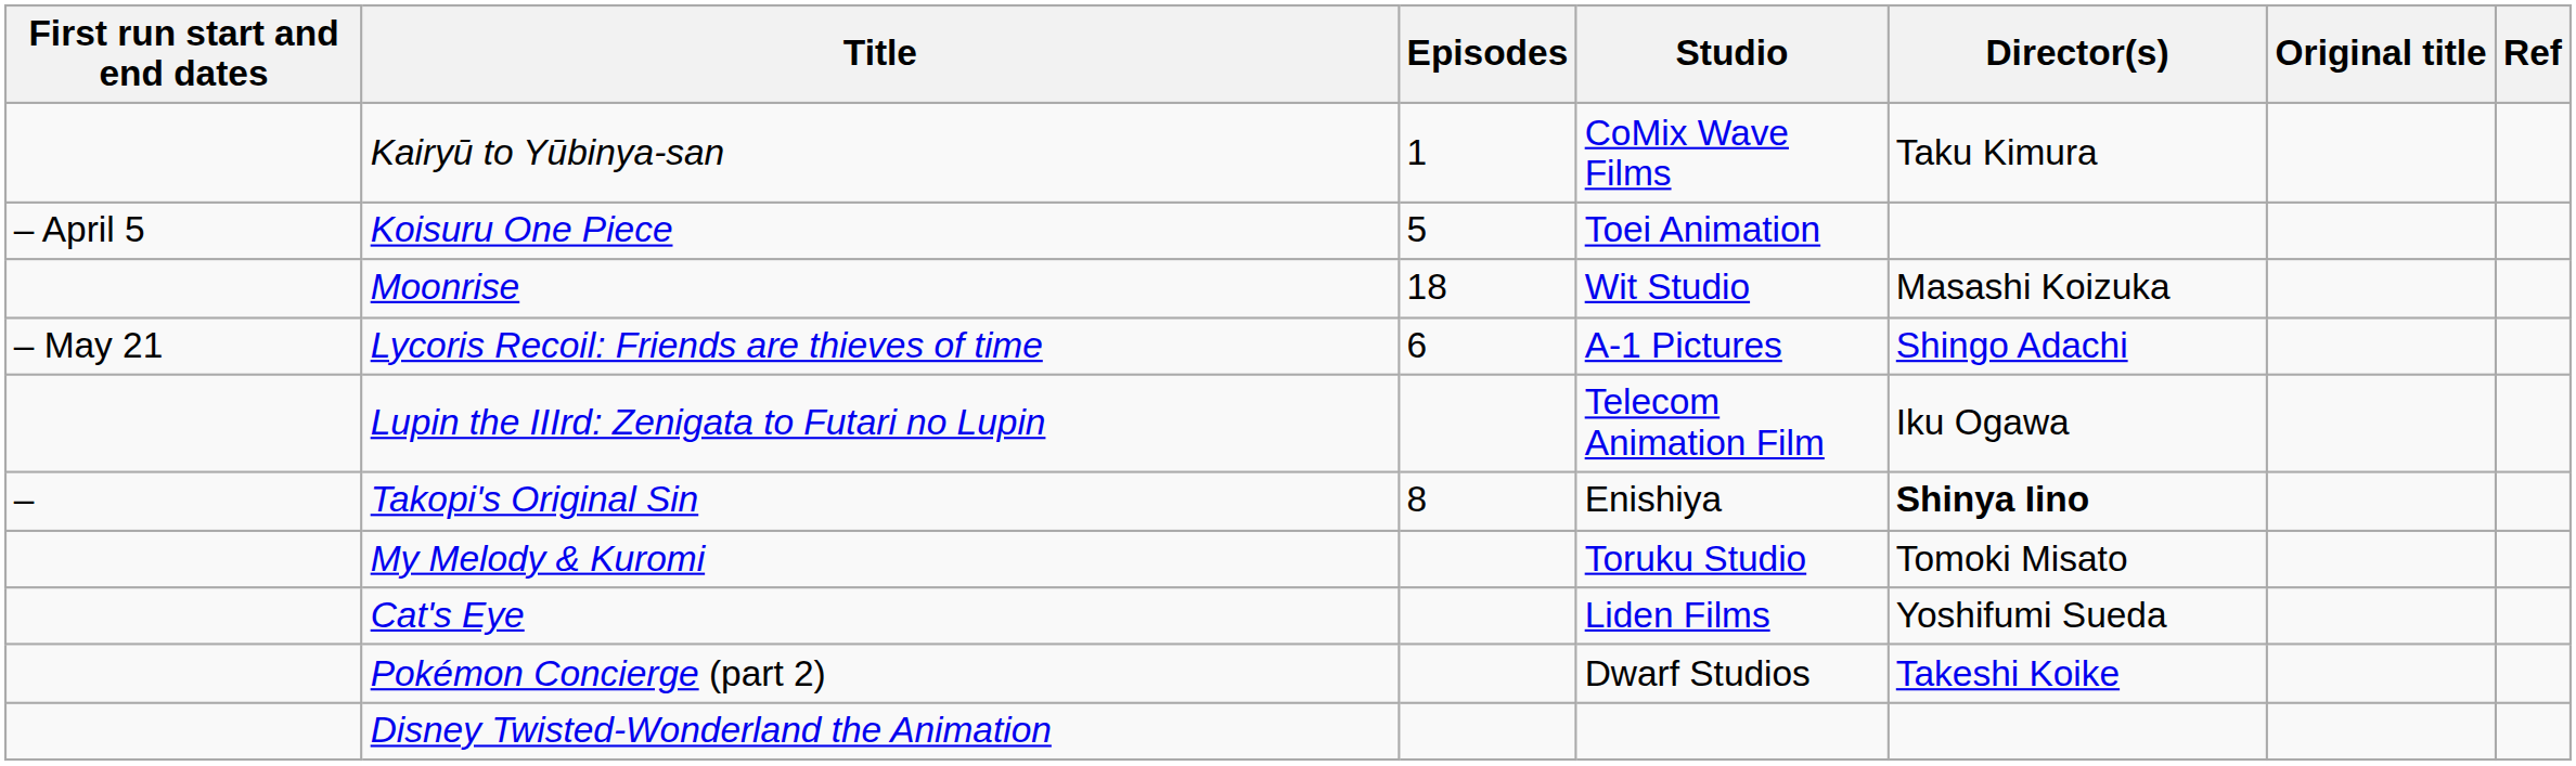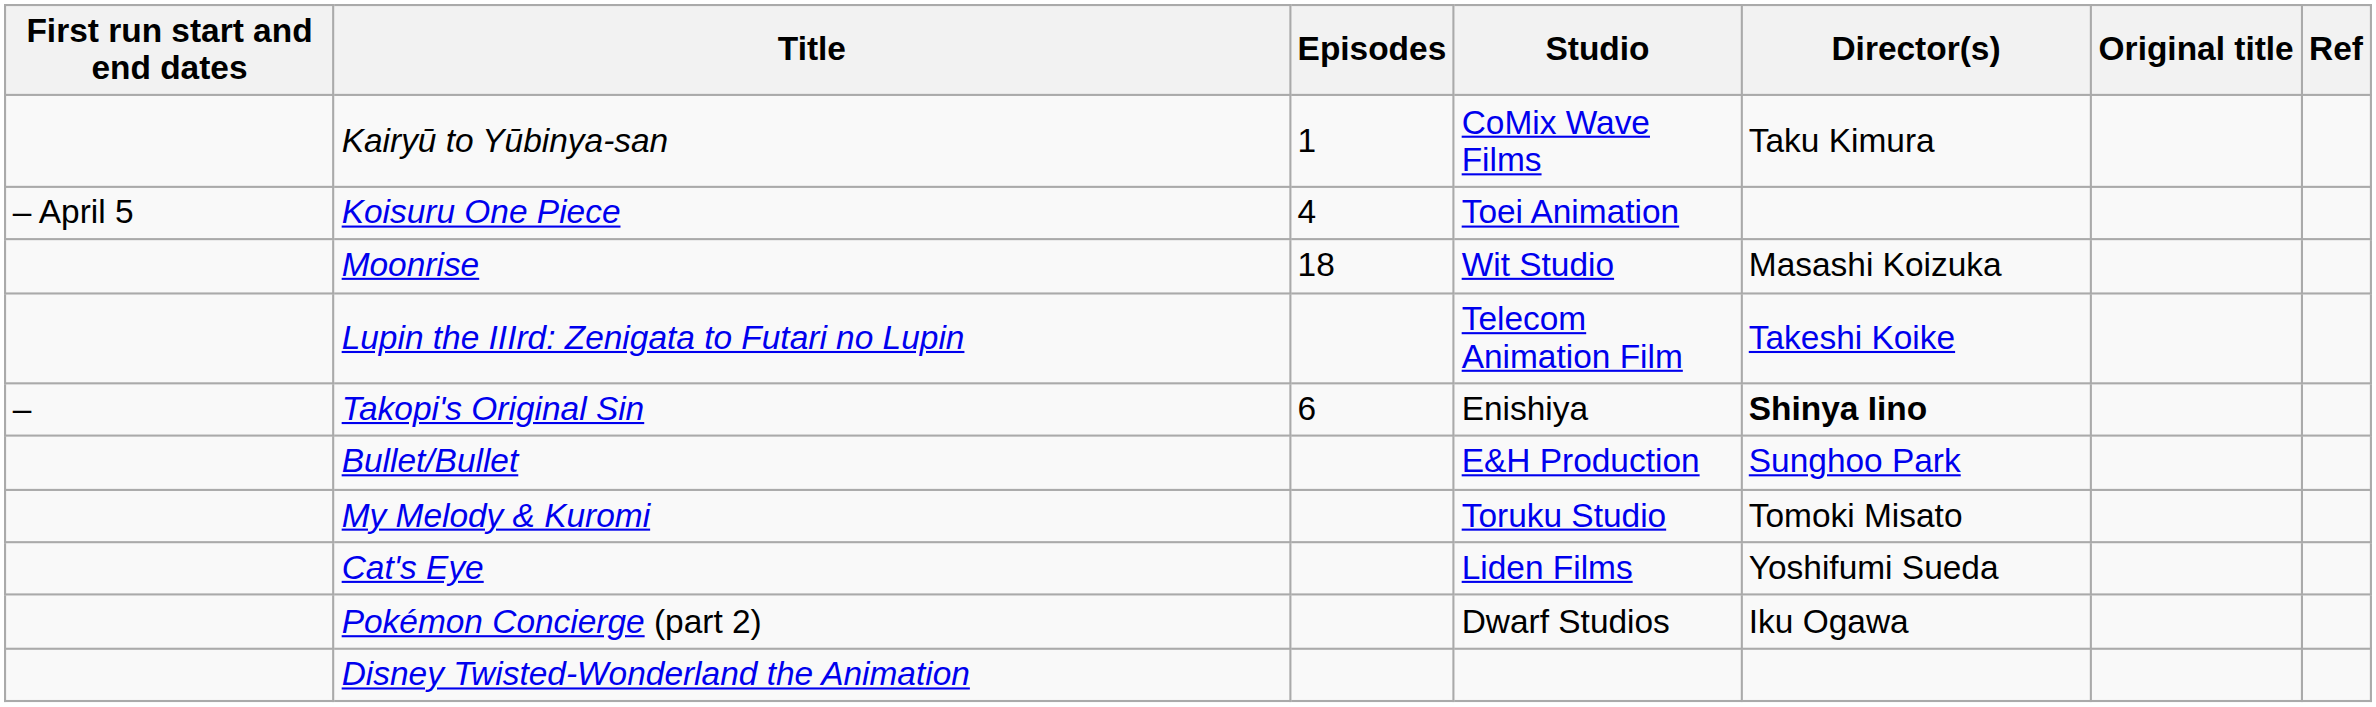 <table class="wikitable sortable" border="1">
 <tr>
 <th data-sort-type="text" width="150px">First run start and end dates</th>
 <th width="450px">Title</th>
 <th data-sort-type="text" width="10px">Episodes</th>
 <th data-sort-type="text" width="130px">Studio</th>
 <th data-sort-type="text" width="160px">Director(s)</th>
 <th>Original title</th>
 <th class="unsortable" width="5px">Ref</th>
 </tr>
 <tr>
 <td></td>
 <td><em>Kairyū to Yūbinya-san</em></td>
 <td>1</td>
 <td><a href='#'>CoMix Wave Films</a></td>
 <td>Taku Kimura</td>
 <td></td>
 <td></td>
 </tr>
 <tr>
 <td> – April 5</td>
 <td><em><a href='#'>Koisuru One Piece</a></em></td>
-<td>5</td>
+<td>4</td>
 <td><a href='#'>Toei Animation</a></td>
 <td></td>
 <td></td>
 <td></td>
 </tr>
 <tr>
 <td></td>
 <td><em><a href='#'>Moonrise</a></em></td>
 <td>18</td>
 <td><a href='#'>Wit Studio</a></td>
 <td>Masashi Koizuka</td>
 <td></td>
 <td></td>
 </tr>
 <tr>
-<td> – May 21</td>
-<td><em><a href='#'>Lycoris Recoil: Friends are thieves of time</a></em></td>
-<td>6</td>
-<td><a href='#'>A-1 Pictures</a></td>
-<td><a href='#'>Shingo Adachi</a></td>
-<td></td>
-<td></td>
-</tr>
-<tr>
 <td></td>
 <td><em><a href='#'>Lupin the IIIrd: Zenigata to Futari no Lupin</a></em></td>
 <td></td>
 <td><a href='#'>Telecom Animation Film</a></td>
-<td>Iku Ogawa</td>
+<td><a href='#'>Takeshi Koike</a></td>
 <td></td>
 <td></td>
 </tr>
 <tr>
 <td> –</td>
 <td><em><a href='#'>Takopi's Original Sin</a></em></td>
-<td>8</td>
+<td>6</td>
 <td>Enishiya</td>
 <td><strong>Shinya Iino</strong></td>
+<td></td>
+<td></td>
+</tr>
+<tr>
+<td></td>
+<td><em><a href='#'>Bullet/Bullet</a></em></td>
+<td></td>
+<td><a href='#'>E&H Production</a></td>
+<td><a href='#'>Sunghoo Park</a></td>
 <td></td>
 <td></td>
 </tr>
 <tr>
 <td></td>
 <td><em><a href='#'>My Melody & Kuromi</a></em></td>
 <td></td>
 <td><a href='#'>Toruku Studio</a></td>
 <td>Tomoki Misato</td>
 <td></td>
 <td></td>
 </tr>
 <tr>
 <td></td>
 <td><em><a href='#'>Cat's Eye</a></em></td>
 <td></td>
 <td><a href='#'>Liden Films</a></td>
 <td>Yoshifumi Sueda</td>
 <td></td>
 <td></td>
 </tr>
 <tr>
 <td></td>
 <td><em><a href='#'>Pokémon Concierge</a></em> (part 2)</td>
 <td></td>
 <td>Dwarf Studios</td>
-<td><a href='#'>Takeshi Koike</a></td>
+<td>Iku Ogawa</td>
 <td></td>
 <td></td>
 </tr>
 <tr>
 <td></td>
 <td><em><a href='#'>Disney Twisted-Wonderland the Animation</a></em></td>
 <td></td>
 <td></td>
 <td></td>
 <td></td>
 <td></td>
 </tr>
 </table>
